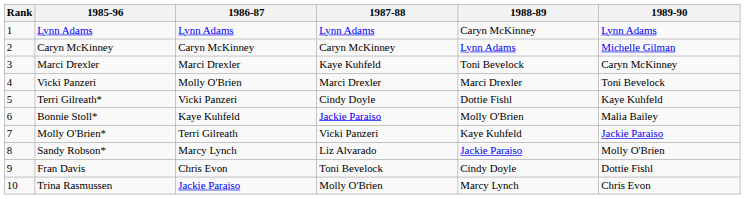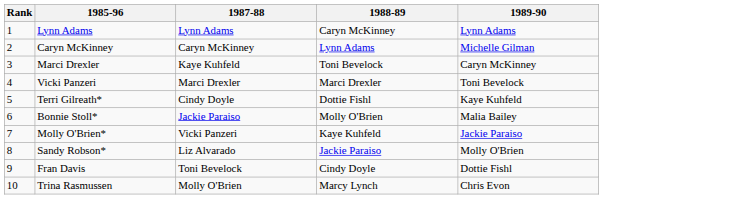 <table class="wikitable" border="1">
 <tr>
 <th>Rank</th>
 <th width="200">1985-96</th>
-<th width="200">1986-87</th>
 <th width="200">1987-88</th>
 <th width="200">1988-89</th>
 <th width="200">1989-90</th>
 </tr>
 <tr>
 <td>1</td>
-<td> <a href='#'>Lynn Adams</a></td>
 <td> <a href='#'>Lynn Adams</a></td>
 <td> <a href='#'>Lynn Adams</a></td>
 <td> Caryn McKinney</td>
 <td> <a href='#'>Lynn Adams</a></td>
 </tr>
 <tr>
 <td>2</td>
 <td> Caryn McKinney</td>
 <td> Caryn McKinney</td>
-<td> Caryn McKinney</td>
 <td> <a href='#'>Lynn Adams</a></td>
 <td> <a href='#'>Michelle Gilman</a></td>
 </tr>
 <tr>
 <td>3</td>
-<td> Marci Drexler</td>
 <td> Marci Drexler</td>
 <td> Kaye Kuhfeld</td>
 <td> Toni Bevelock</td>
 <td> Caryn McKinney</td>
 </tr>
 <tr>
 <td>4</td>
 <td> Vicki Panzeri</td>
-<td> Molly O'Brien</td>
 <td> Marci Drexler</td>
 <td> Marci Drexler</td>
 <td> Toni Bevelock</td>
 </tr>
 <tr>
 <td>5</td>
 <td> Terri Gilreath*</td>
-<td> Vicki Panzeri</td>
 <td> Cindy Doyle</td>
 <td> Dottie Fishl</td>
 <td> Kaye Kuhfeld</td>
 </tr>
 <tr>
 <td>6</td>
 <td> Bonnie Stoll*</td>
-<td> Kaye Kuhfeld</td>
 <td> <a href='#'>Jackie Paraiso</a></td>
 <td> Molly O'Brien</td>
 <td> Malia Bailey</td>
 </tr>
 <tr>
 <td>7</td>
 <td> Molly O'Brien*</td>
-<td> Terri Gilreath</td>
 <td> Vicki Panzeri</td>
 <td> Kaye Kuhfeld</td>
 <td> <a href='#'>Jackie Paraiso</a></td>
 </tr>
 <tr>
 <td>8</td>
 <td> Sandy Robson*</td>
-<td> Marcy Lynch</td>
 <td> Liz Alvarado</td>
 <td> <a href='#'>Jackie Paraiso</a></td>
 <td> Molly O'Brien</td>
 </tr>
 <tr>
 <td>9</td>
 <td> Fran Davis</td>
-<td> Chris Evon</td>
 <td> Toni Bevelock</td>
 <td> Cindy Doyle</td>
 <td> Dottie Fishl</td>
 </tr>
 <tr>
 <td>10</td>
 <td> Trina Rasmussen</td>
-<td> <a href='#'>Jackie Paraiso</a></td>
 <td> Molly O'Brien</td>
 <td> Marcy Lynch</td>
 <td> Chris Evon</td>
 </tr>
 </table>
